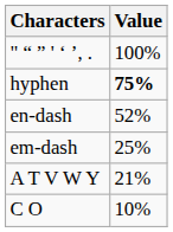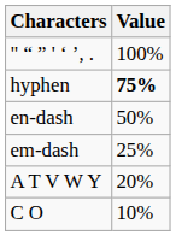 <table class="wikitable">
 <tr>
 <th>Characters</th>
 <th>Value</th>
 </tr>
 <tr>
 <td>" “ ” ' ‘ ’, .</td>
 <td>100%</td>
 </tr>
 <tr>
 <td>hyphen</td>
 <td><strong>75%</strong></td>
 </tr>
 <tr>
 <td>en-dash</td>
-<td>52%</td>
+<td>50%</td>
 </tr>
 <tr>
 <td>em-dash</td>
 <td>25%</td>
 </tr>
 <tr>
 <td>A T V W Y</td>
-<td>21%</td>
+<td>20%</td>
 </tr>
 <tr>
 <td>C O</td>
 <td>10%</td>
 </tr>
 </table>
